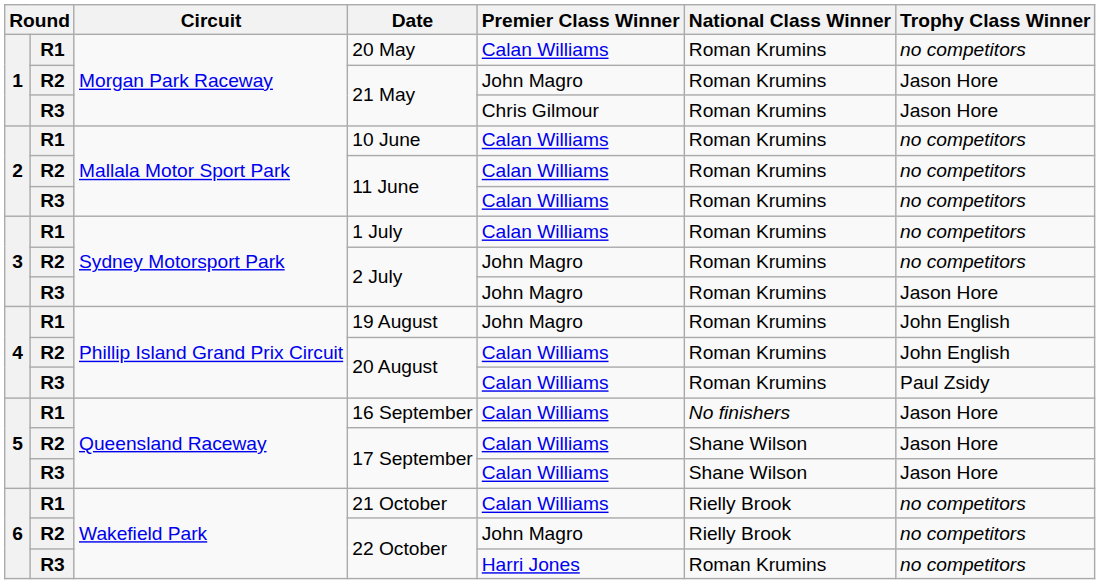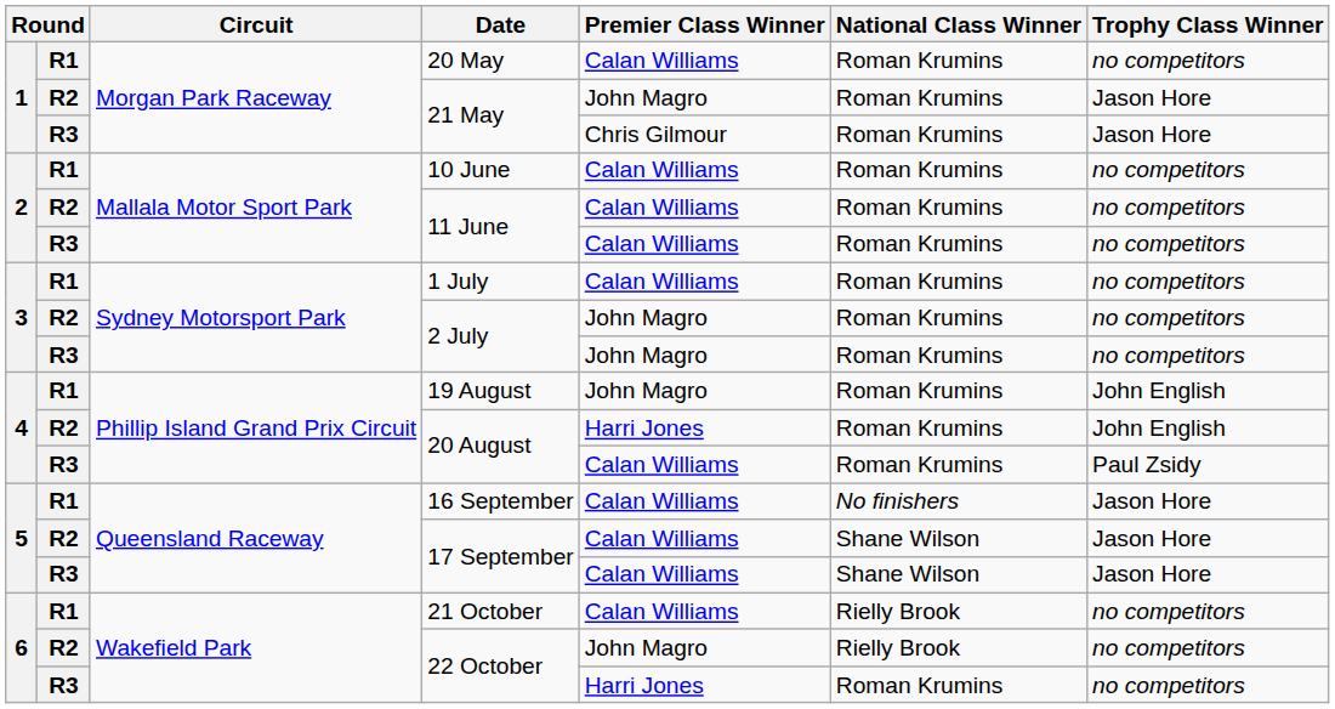 <table class="wikitable" style="font-size: 85%;">
 <tr>
 <th colspan="2">Round</th>
 <th>Circuit</th>
 <th>Date</th>
 <th>Premier Class Winner</th>
 <th>National Class Winner</th>
 <th>Trophy Class Winner</th>
 </tr>
 <tr>
 <th rowspan="3">1</th>
 <th>R1</th>
 <td rowspan=3><a href='#'>Morgan Park Raceway</a></td>
 <td>20 May</td>
 <td><a href='#'>Calan Williams</a></td>
 <td>Roman Krumins</td>
 <td><em> no competitors</em></td>
 </tr>
 <tr>
 <th>R2</th>
 <td rowspan=2>21 May</td>
 <td>John Magro</td>
 <td>Roman Krumins</td>
 <td>Jason Hore</td>
 </tr>
 <tr>
 <th>R3</th>
 <td>Chris Gilmour</td>
 <td>Roman Krumins</td>
 <td>Jason Hore</td>
 </tr>
 <tr>
 <th rowspan=3>2</th>
 <th>R1</th>
 <td rowspan=3><a href='#'>Mallala Motor Sport Park</a></td>
 <td>10 June</td>
 <td><a href='#'>Calan Williams</a></td>
 <td>Roman Krumins</td>
 <td><em>no competitors</em></td>
 </tr>
 <tr>
 <th>R2</th>
 <td rowspan=2>11 June</td>
 <td><a href='#'>Calan Williams</a></td>
 <td>Roman Krumins</td>
 <td><em>no competitors</em></td>
 </tr>
 <tr>
 <th>R3</th>
 <td><a href='#'>Calan Williams</a></td>
 <td>Roman Krumins</td>
 <td><em>no competitors</em></td>
 </tr>
 <tr>
 <th rowspan=3>3</th>
 <th>R1</th>
 <td rowspan=3><a href='#'>Sydney Motorsport Park</a></td>
 <td>1 July</td>
 <td><a href='#'>Calan Williams</a></td>
 <td>Roman Krumins</td>
 <td><em>no competitors</em></td>
 </tr>
 <tr>
 <th>R2</th>
 <td rowspan=2>2 July</td>
 <td>John Magro</td>
 <td>Roman Krumins</td>
 <td><em>no competitors</em></td>
 </tr>
 <tr>
 <th>R3</th>
 <td>John Magro</td>
 <td>Roman Krumins</td>
-<td>Jason Hore</td>
+<td><em>no competitors</em></td>
 </tr>
 <tr>
 <th rowspan=3>4</th>
 <th>R1</th>
 <td rowspan=3><a href='#'>Phillip Island Grand Prix Circuit</a></td>
 <td>19 August</td>
 <td>John Magro</td>
 <td>Roman Krumins</td>
 <td>John English</td>
 </tr>
 <tr>
 <th>R2</th>
 <td rowspan=2>20 August</td>
-<td><a href='#'>Calan Williams</a></td>
+<td><a href='#'>Harri Jones</a></td>
 <td>Roman Krumins</td>
 <td>John English</td>
 </tr>
 <tr>
 <th>R3</th>
 <td><a href='#'>Calan Williams</a></td>
 <td>Roman Krumins</td>
 <td>Paul Zsidy</td>
 </tr>
 <tr>
 <th rowspan=3>5</th>
 <th>R1</th>
 <td rowspan=3><a href='#'>Queensland Raceway</a></td>
 <td>16 September</td>
 <td><a href='#'>Calan Williams</a></td>
 <td><em>No finishers</em></td>
 <td>Jason Hore</td>
 </tr>
 <tr>
 <th>R2</th>
 <td rowspan=2>17 September</td>
 <td><a href='#'>Calan Williams</a></td>
 <td>Shane Wilson</td>
 <td>Jason Hore</td>
 </tr>
 <tr>
 <th>R3</th>
 <td><a href='#'>Calan Williams</a></td>
 <td>Shane Wilson</td>
 <td>Jason Hore</td>
 </tr>
 <tr>
 <th rowspan=3>6</th>
 <th>R1</th>
 <td rowspan=3><a href='#'>Wakefield Park</a></td>
 <td>21 October</td>
 <td><a href='#'>Calan Williams</a></td>
 <td>Rielly Brook</td>
 <td><em>no competitors</em></td>
 </tr>
 <tr>
 <th>R2</th>
 <td rowspan=2>22 October</td>
 <td>John Magro</td>
 <td>Rielly Brook</td>
 <td><em>no competitors</em></td>
 </tr>
 <tr>
 <th>R3</th>
 <td><a href='#'>Harri Jones</a></td>
 <td>Roman Krumins</td>
 <td><em> no competitors</em></td>
 </tr>
 </table>
